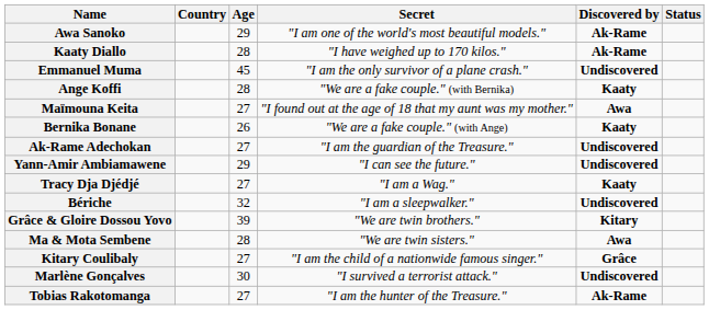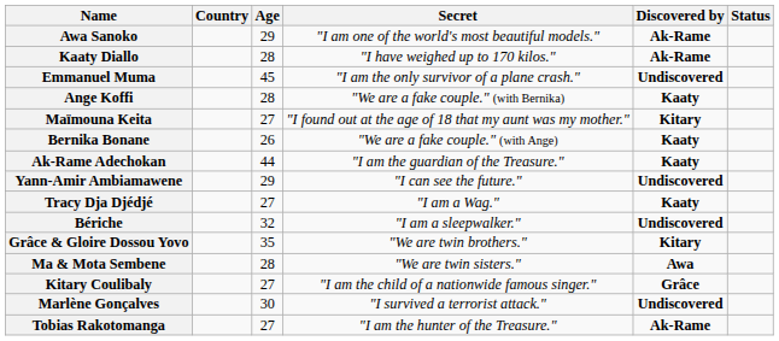 <table class="wikitable" style="text-align:center; font-size:100%; line-height:15px;">
 <tr>
 <th>Name</th>
 <th>Country</th>
 <th>Age</th>
 <th>Secret</th>
 <th>Discovered by</th>
 <th>Status</th>
 </tr>
 <tr>
 <th>Awa Sanoko</th>
 <td></td>
 <td>29</td>
 <td><em>"I am one of the world's most beautiful models."</em></td>
 <td><strong>Ak-Rame</strong> </td>
 <td></td>
 </tr>
 <tr>
 <th>Kaaty Diallo</th>
 <td></td>
 <td>28</td>
 <td><em>"I have weighed up to 170 kilos."</em></td>
 <td><strong>Ak-Rame</strong> </td>
 <td></td>
 </tr>
 <tr>
 <th>Emmanuel Muma</th>
 <td></td>
 <td>45</td>
 <td><em>"I am the only survivor of a plane crash."</em></td>
 <td><strong>Undiscovered</strong></td>
 <td></td>
 </tr>
 <tr>
 <th>Ange Koffi</th>
 <td></td>
 <td>28</td>
 <td><em>"We are a fake couple."</em> <small>(with Bernika)</small></td>
 <td><strong>Kaaty</strong> </td>
 <td></td>
 </tr>
 <tr>
 <th>Maïmouna Keita</th>
 <td></td>
 <td>27</td>
 <td><em>"I found out at the age of 18 that my aunt was my mother."</em></td>
-<td><strong>Awa</strong> </td>
+<td><strong>Kitary</strong> </td>
 <td></td>
 </tr>
 <tr>
 <th>Bernika Bonane</th>
 <td></td>
 <td>26</td>
 <td><em>"We are a fake couple."</em> <small>(with Ange)</small></td>
 <td><strong>Kaaty</strong> </td>
 <td></td>
 </tr>
 <tr>
 <th>Ak-Rame Adechokan</th>
 <td></td>
-<td>27</td>
+<td>44</td>
 <td><em>"I am the guardian of the Treasure."</em></td>
-<td><strong>Undiscovered</strong></td>
+<td><strong>Kaaty</strong> </td>
 <td></td>
 </tr>
 <tr>
 <th>Yann-Amir Ambiamawene</th>
 <td></td>
 <td>29</td>
 <td><em>"I can see the future."</em></td>
 <td><strong>Undiscovered</strong></td>
 <td></td>
 </tr>
 <tr>
 <th>Tracy Dja Djédjé</th>
 <td></td>
 <td>27</td>
 <td><em>"I am a Wag."</em></td>
 <td><strong>Kaaty</strong> </td>
 <td></td>
 </tr>
 <tr>
 <th>Bériche</th>
 <td></td>
 <td>32</td>
 <td><em>"I am a sleepwalker."</em></td>
 <td><strong>Undiscovered</strong></td>
 <td></td>
 </tr>
 <tr>
 <th>Grâce & Gloire Dossou Yovo</th>
 <td></td>
-<td>39</td>
+<td>35</td>
 <td><em>"We are twin brothers."</em></td>
 <td><strong>Kitary</strong> </td>
 <td></td>
 </tr>
 <tr>
 <th>Ma & Mota Sembene</th>
 <td></td>
 <td>28</td>
 <td><em>"We are twin sisters."</em></td>
 <td><strong>Awa</strong> </td>
 <td></td>
 </tr>
 <tr>
 <th>Kitary Coulibaly</th>
 <td></td>
 <td>27</td>
 <td><em>"I am the child of a nationwide famous singer."</em></td>
 <td><strong>Grâce</strong> </td>
 <td></td>
 </tr>
 <tr>
 <th>Marlène Gonçalves</th>
 <td></td>
 <td>30</td>
 <td><em>"I survived a terrorist attack."</em></td>
 <td><strong>Undiscovered</strong></td>
 <td></td>
 </tr>
 <tr>
 <th>Tobias Rakotomanga</th>
 <td></td>
 <td>27</td>
 <td><em>"I am the hunter of the Treasure."</em></td>
 <td><strong>Ak-Rame</strong> </td>
 <td></td>
 </tr>
 </table>
